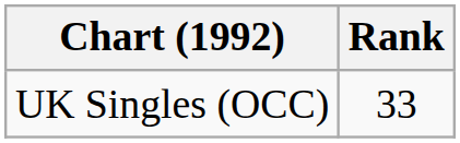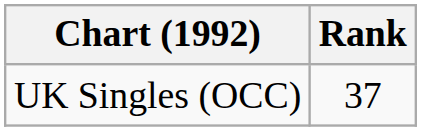 <table class="wikitable">
 <tr>
 <th>Chart (1992)</th>
 <th>Rank</th>
 </tr>
 <tr>
 <td>UK Singles (OCC)</td>
-<td style="text-align:center;">33</td>
+<td style="text-align:center;">37</td>
 </tr>
 </table>
